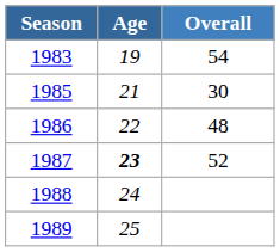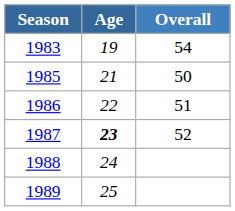 <table class="wikitable" style="font-size:95%; text-align:center; border:grey solid 1px; border-collapse:collapse; background:#ffffff;">
 <tr>
 <th style="background-color:#369; color:white; width:60px;"> Season </th>
 <th style="background-color:#369; color:white; width:40px;"> Age </th>
 <th style="background-color:#4180be; color:white; width:75px;">Overall</th>
 </tr>
 <tr>
 <td><a href='#'>1983</a></td>
 <td><em>19</em></td>
 <td>54</td>
 </tr>
 <tr>
 <td><a href='#'>1985</a></td>
 <td><em>21</em></td>
-<td>30</td>
+<td>50</td>
 </tr>
 <tr>
 <td><a href='#'>1986</a></td>
 <td><em>22</em></td>
-<td>48</td>
+<td>51</td>
 </tr>
 <tr>
 <td><a href='#'>1987</a></td>
 <td><strong><em>23</em></strong></td>
 <td>52</td>
 </tr>
 <tr>
 <td><a href='#'>1988</a></td>
 <td><em>24</em></td>
 <td></td>
 </tr>
 <tr>
 <td><a href='#'>1989</a></td>
 <td><em>25</em></td>
 <td></td>
 </tr>
 </table>
